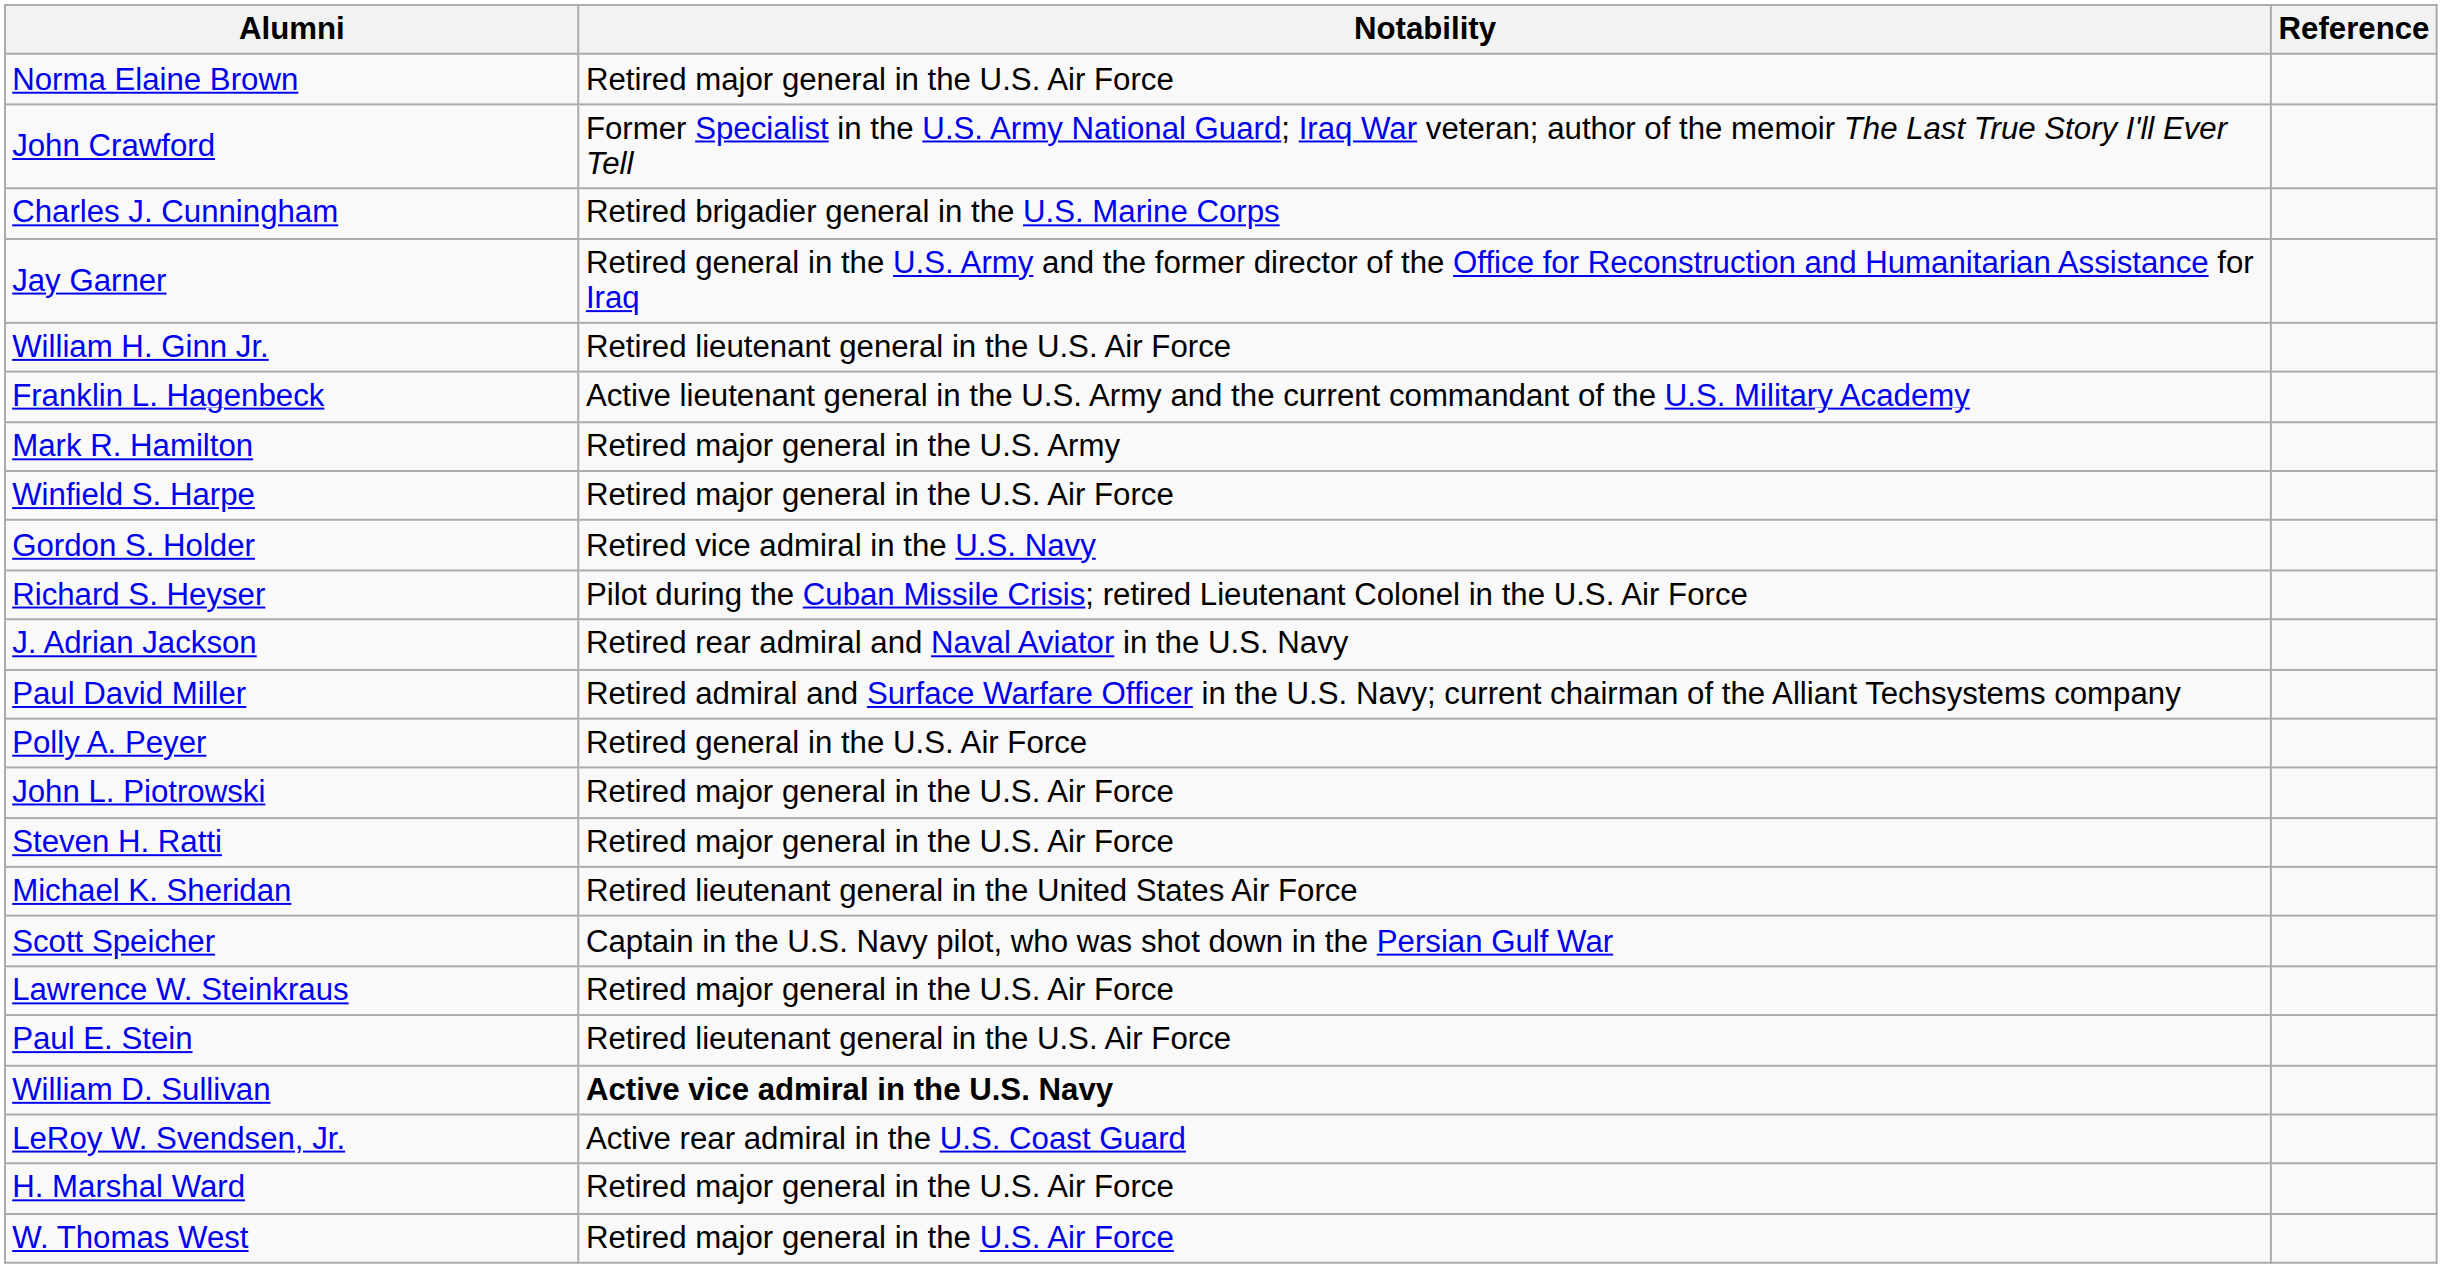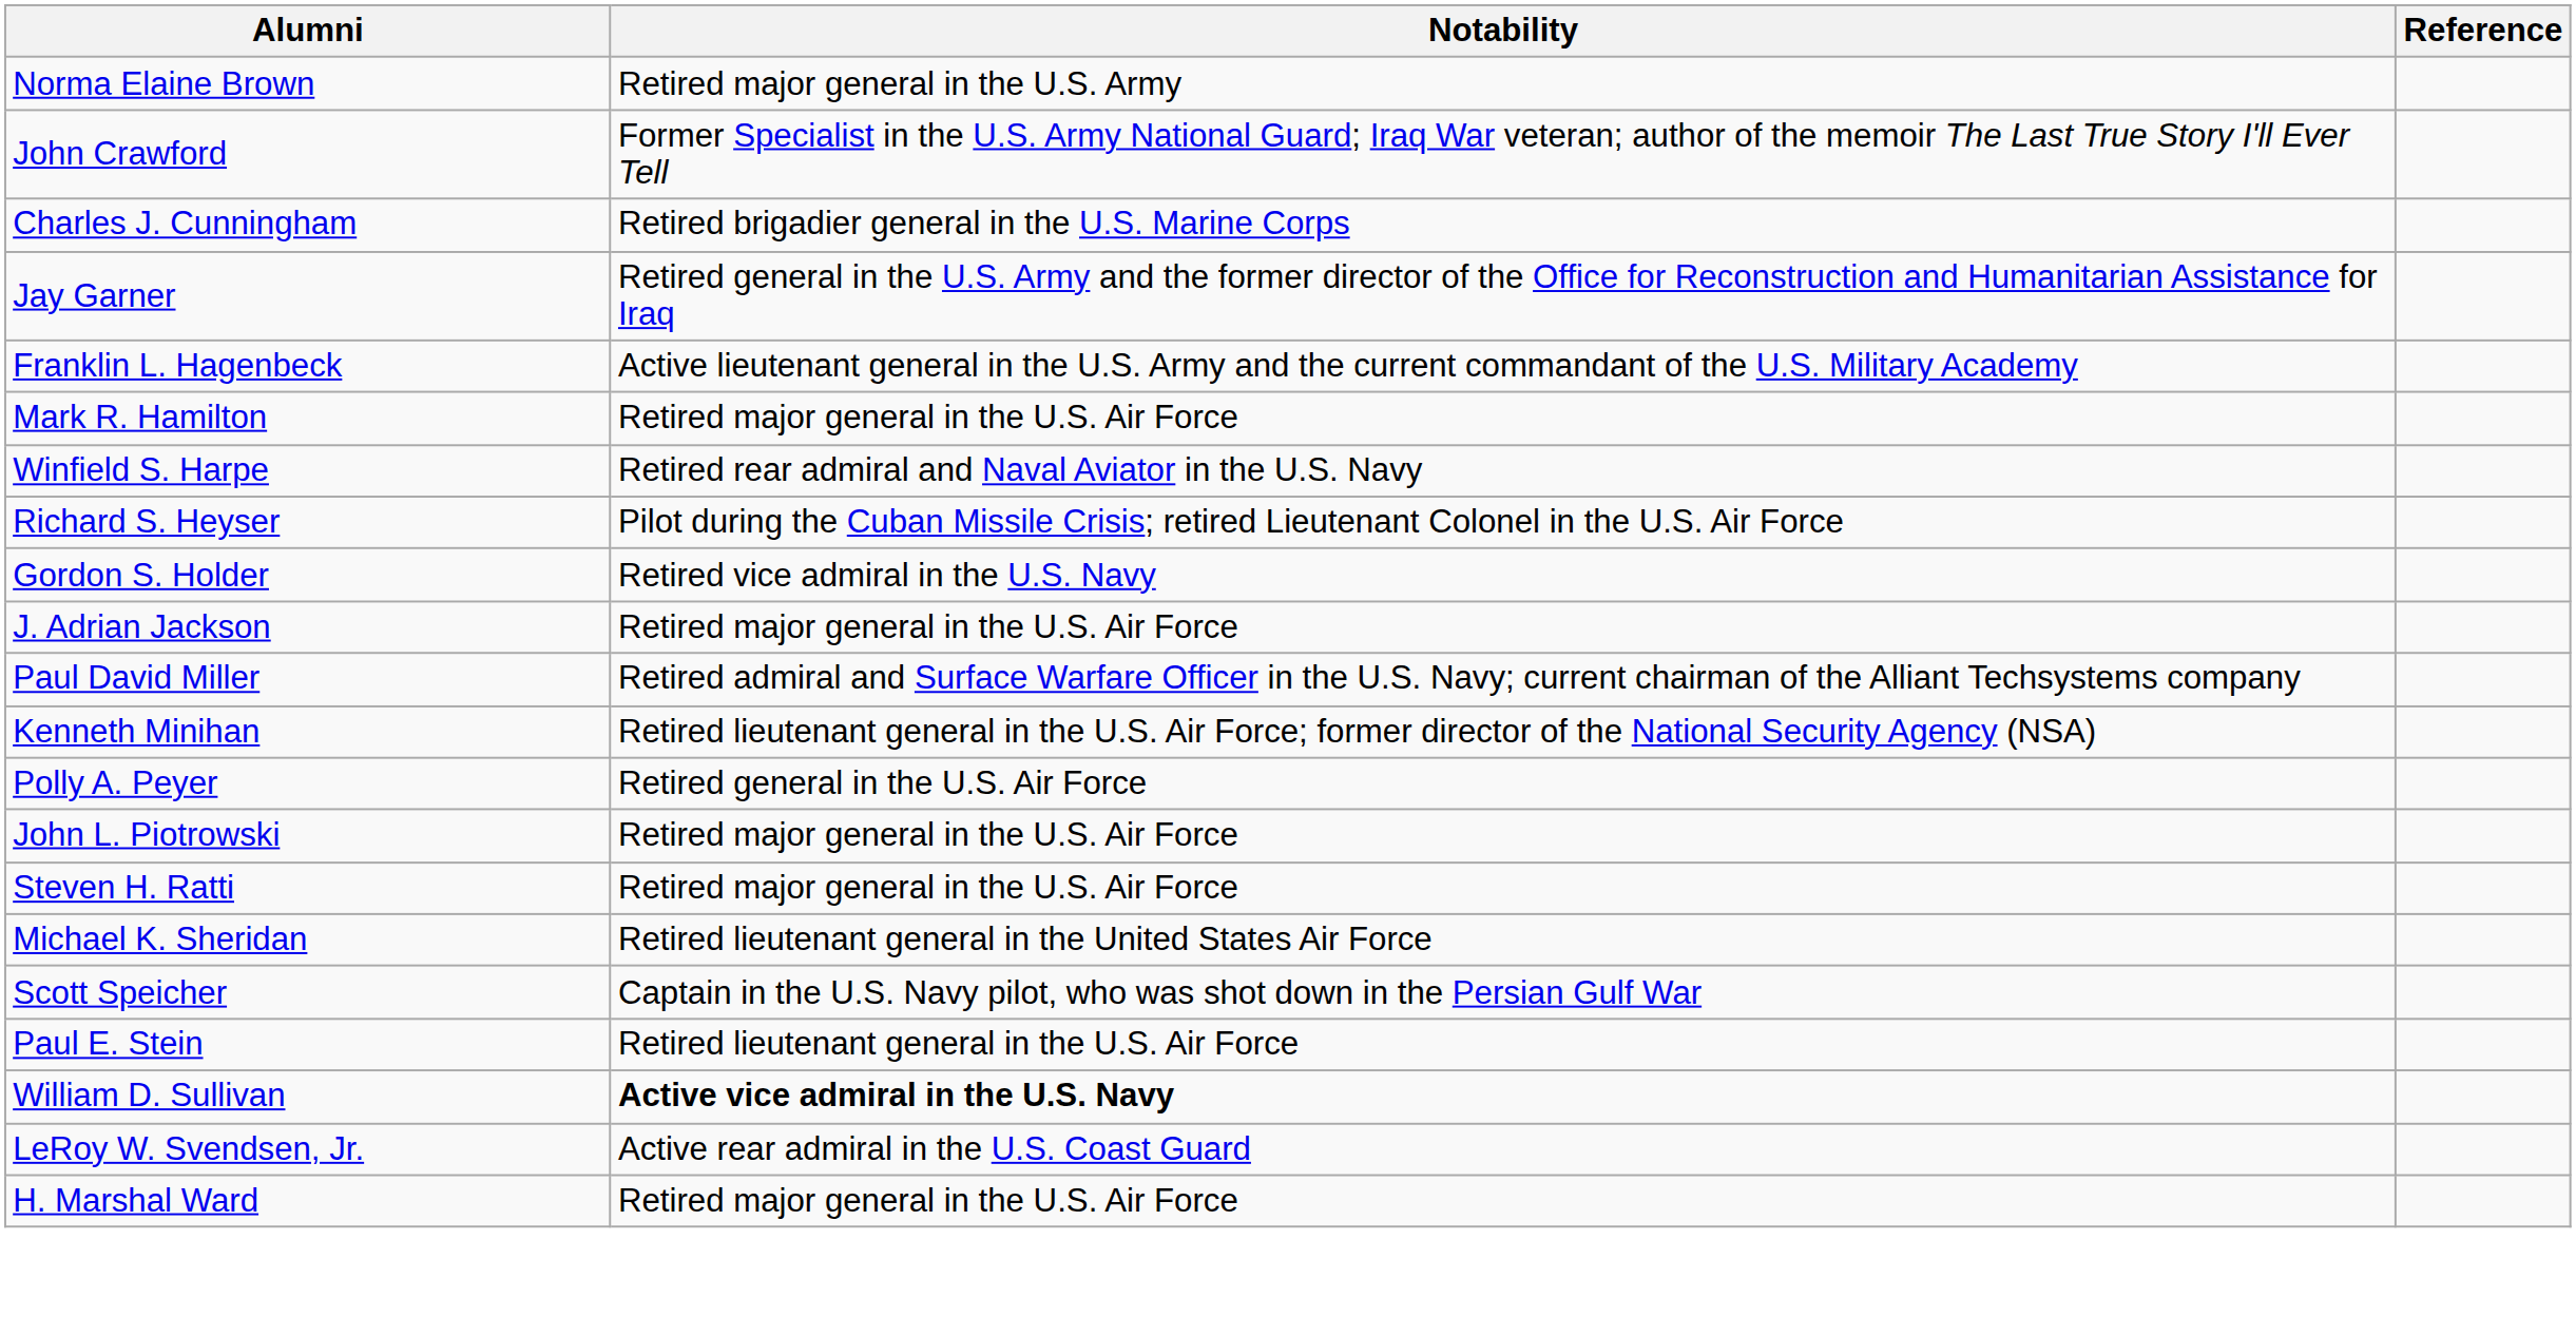 <table class="wikitable vertical-align-top">
 <tr>
 <th style="width:25%;">Alumni</th>
 <th style="width:75%;">Notability</th>
 <th style="width:*;" class="unsortable">Reference</th>
 </tr>
 <tr>
 <td><a href='#'>Norma Elaine Brown</a></td>
-<td>Retired major general in the U.S. Air Force</td>
+<td>Retired major general in the U.S. Army</td>
 <td></td>
 </tr>
 <tr>
 <td><a href='#'>John Crawford</a></td>
 <td>Former <a href='#'>Specialist</a> in the <a href='#'>U.S. Army National Guard</a>; <a href='#'>Iraq War</a> veteran; author of the memoir <em>The Last True Story I'll Ever Tell</em></td>
 <td></td>
 </tr>
 <tr>
 <td><a href='#'>Charles J. Cunningham</a></td>
 <td>Retired brigadier general in the <a href='#'>U.S. Marine Corps</a></td>
 <td></td>
 </tr>
 <tr>
 <td><a href='#'>Jay Garner</a></td>
 <td>Retired general in the <a href='#'>U.S. Army</a> and the former director of the <a href='#'>Office for Reconstruction and Humanitarian Assistance</a> for <a href='#'>Iraq</a></td>
 <td></td>
 </tr>
 <tr>
-<td><a href='#'>William H. Ginn Jr.</a></td>
-<td>Retired lieutenant general in the U.S. Air Force</td>
-<td></td>
-</tr>
-<tr>
 <td><a href='#'>Franklin L. Hagenbeck</a></td>
 <td>Active lieutenant general in the U.S. Army and the current commandant of the <a href='#'>U.S. Military Academy</a></td>
 <td></td>
 </tr>
 <tr>
 <td><a href='#'>Mark R. Hamilton</a></td>
-<td>Retired major general in the U.S. Army</td>
+<td>Retired major general in the U.S. Air Force</td>
 <td></td>
 </tr>
 <tr>
 <td><a href='#'>Winfield S. Harpe</a></td>
-<td>Retired major general in the U.S. Air Force</td>
+<td>Retired rear admiral and <a href='#'>Naval Aviator</a> in the U.S. Navy</td>
+<td></td>
+</tr>
+<tr>
+<td><a href='#'>Richard S. Heyser</a></td>
+<td>Pilot during the <a href='#'>Cuban Missile Crisis</a>; retired Lieutenant Colonel in the U.S. Air Force</td>
 <td></td>
 </tr>
 <tr>
 <td><a href='#'>Gordon S. Holder</a></td>
 <td>Retired vice admiral in the <a href='#'>U.S. Navy</a></td>
 <td></td>
 </tr>
 <tr>
-<td><a href='#'>Richard S. Heyser</a></td>
-<td>Pilot during the <a href='#'>Cuban Missile Crisis</a>; retired Lieutenant Colonel in the U.S. Air Force</td>
-<td></td>
-</tr>
-<tr>
 <td><a href='#'>J. Adrian Jackson</a></td>
-<td>Retired rear admiral and <a href='#'>Naval Aviator</a> in the U.S. Navy</td>
+<td>Retired major general in the U.S. Air Force</td>
 <td></td>
 </tr>
 <tr>
 <td><a href='#'>Paul David Miller</a></td>
 <td>Retired admiral and <a href='#'>Surface Warfare Officer</a> in the U.S. Navy; current chairman of the Alliant Techsystems company</td>
+<td></td>
+</tr>
+<tr>
+<td><a href='#'>Kenneth Minihan</a></td>
+<td>Retired lieutenant general in the U.S. Air Force; former director of the <a href='#'>National Security Agency</a> (NSA)</td>
 <td></td>
 </tr>
 <tr>
 <td><a href='#'>Polly A. Peyer</a></td>
 <td>Retired general in the U.S. Air Force</td>
 <td></td>
 </tr>
 <tr>
 <td><a href='#'>John L. Piotrowski</a></td>
 <td>Retired major general in the U.S. Air Force</td>
 <td></td>
 </tr>
 <tr>
 <td><a href='#'>Steven H. Ratti</a></td>
 <td>Retired major general in the U.S. Air Force</td>
 <td></td>
 </tr>
 <tr>
 <td><a href='#'>Michael K. Sheridan</a></td>
 <td>Retired lieutenant general in the United States Air Force</td>
 <td></td>
 </tr>
 <tr>
 <td><a href='#'>Scott Speicher</a></td>
 <td>Captain in the U.S. Navy pilot, who was shot down in the <a href='#'>Persian Gulf War</a></td>
 <td></td>
 </tr>
 <tr>
-<td><a href='#'>Lawrence W. Steinkraus</a></td>
-<td>Retired major general in the U.S. Air Force</td>
-<td></td>
-</tr>
-<tr>
 <td><a href='#'>Paul E. Stein</a></td>
 <td>Retired lieutenant general in the U.S. Air Force</td>
 <td></td>
 </tr>
 <tr>
 <td><a href='#'>William D. Sullivan</a></td>
 <td><strong>Active vice admiral in the U.S. Navy</strong></td>
 <td></td>
 </tr>
 <tr>
 <td><a href='#'>LeRoy W. Svendsen, Jr.</a></td>
 <td>Active rear admiral in the <a href='#'>U.S. Coast Guard</a></td>
 <td></td>
 </tr>
 <tr>
 <td><a href='#'>H. Marshal Ward</a></td>
 <td>Retired major general in the U.S. Air Force</td>
 <td></td>
 </tr>
-<tr>
-<td><a href='#'>W. Thomas West</a></td>
-<td>Retired major general in the <a href='#'>U.S. Air Force</a></td>
-<td></td>
-</tr>
 </table>
